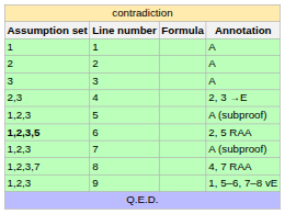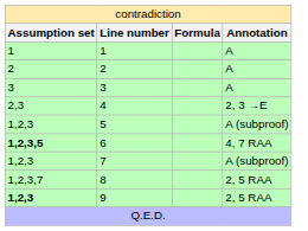 <table class="wikitable">
 <tr>
 <td align="center" bgcolor="#FFEBAD" colspan="4"> contradiction</td>
 </tr>
 <tr>
 <th>Assumption set</th>
 <th>Line number</th>
 <th>Formula</th>
 <th>Annotation</th>
 </tr>
 <tr>
 <td bgcolor="#bbffbb">1</td>
 <td bgcolor="#bbffbb">1</td>
 <td bgcolor="#bbffbb"></td>
 <td bgcolor="#bbffbb">A</td>
 </tr>
 <tr>
 <td bgcolor="#bbffbb">2</td>
 <td bgcolor="#bbffbb">2</td>
 <td bgcolor="#bbffbb"></td>
 <td bgcolor="#bbffbb">A</td>
 </tr>
 <tr>
 <td bgcolor="#bbffbb">3</td>
 <td bgcolor="#bbffbb">3</td>
 <td bgcolor="#bbffbb"></td>
 <td bgcolor="#bbffbb">A</td>
 </tr>
 <tr>
 <td bgcolor="#bbffbb">2,3</td>
 <td bgcolor="#bbffbb">4</td>
 <td bgcolor="#bbffbb"></td>
 <td bgcolor="#bbffbb">2, 3 →E</td>
 </tr>
 <tr>
 <td bgcolor="#bbffbb">1,2,3</td>
 <td bgcolor="#bbffbb">5</td>
 <td bgcolor="#bbffbb"></td>
 <td bgcolor="#bbffbb">A (subproof)</td>
 </tr>
 <tr>
 <td bgcolor="#bbffbb"><strong>1,2,3,5</strong></td>
 <td bgcolor="#bbffbb">6</td>
 <td bgcolor="#bbffbb"></td>
-<td bgcolor="#bbffbb">2, 5 RAA</td>
+<td bgcolor="#bbffbb">4, 7 RAA</td>
 </tr>
 <tr>
 <td bgcolor="#bbffbb">1,2,3</td>
 <td bgcolor="#bbffbb">7</td>
 <td bgcolor="#bbffbb"></td>
 <td bgcolor="#bbffbb">A (subproof)</td>
 </tr>
 <tr>
 <td bgcolor="#bbffbb">1,2,3,7</td>
 <td bgcolor="#bbffbb">8</td>
 <td bgcolor="#bbffbb"></td>
-<td bgcolor="#bbffbb">4, 7 RAA</td>
+<td bgcolor="#bbffbb">2, 5 RAA</td>
 </tr>
 <tr>
-<td bgcolor="#bbffbb">1,2,3</td>
+<td bgcolor="#bbffbb"><strong>1,2,3</strong></td>
 <td bgcolor="#bbffbb">9</td>
 <td bgcolor="#bbffbb"></td>
-<td bgcolor="#bbffbb">1, 5–6, 7–8 vE</td>
+<td bgcolor="#bbffbb">2, 5 RAA</td>
 </tr>
 <tr>
 <td align="center" bgcolor="#BBBBFF" colspan="4">Q.E.D.</td>
 </tr>
 </table>
